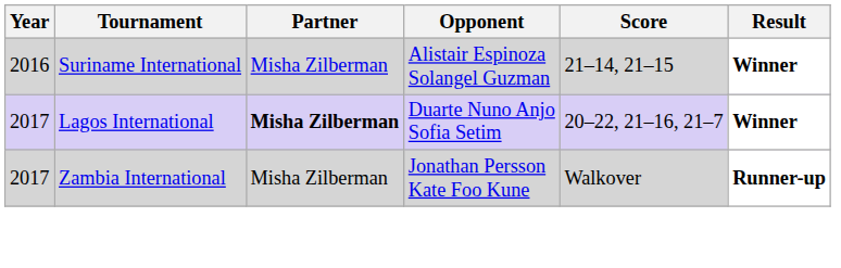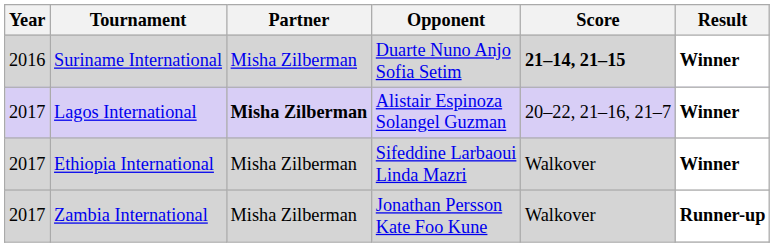 <table class="sortable wikitable" style="font-size: 90%;">
 <tr>
 <th>Year</th>
 <th>Tournament</th>
 <th>Partner</th>
 <th>Opponent</th>
 <th>Score</th>
 <th>Result</th>
 </tr>
 <tr style="background:#D5D5D5">
 <td align="center">2016</td>
 <td align="left"><a href='#'>Suriname International</a></td>
 <td align="left"> <a href='#'>Misha Zilberman</a></td>
-<td align="left"> <a href='#'>Alistair Espinoza</a><br> <a href='#'>Solangel Guzman</a></td>
-<td align="left">21–14, 21–15</td>
+<td align="left"> <a href='#'>Duarte Nuno Anjo</a><br> <a href='#'>Sofia Setim</a></td>
+<td align="left"><strong>21–14, 21–15</strong></td>
 <td style="text-align:left; background:white"> <strong>Winner</strong></td>
 </tr>
 <tr style="background:#D8CEF6">
 <td align="center">2017</td>
 <td align="left"><a href='#'>Lagos International</a></td>
 <td align="left"><strong> Misha Zilberman</strong></td>
-<td align="left"> <a href='#'>Duarte Nuno Anjo</a><br> <a href='#'>Sofia Setim</a></td>
+<td align="left"> <a href='#'>Alistair Espinoza</a><br> <a href='#'>Solangel Guzman</a></td>
 <td align="left">20–22, 21–16, 21–7</td>
+<td style="text-align:left; background:white"> <strong>Winner</strong></td>
+</tr>
+<tr style="background:#D5D5D5">
+<td align="center">2017</td>
+<td align="left"><a href='#'>Ethiopia International</a></td>
+<td align="left"> Misha Zilberman</td>
+<td align="left"> <a href='#'>Sifeddine Larbaoui</a><br> <a href='#'>Linda Mazri</a></td>
+<td align="left">Walkover</td>
 <td style="text-align:left; background:white"> <strong>Winner</strong></td>
 </tr>
 <tr style="background:#D5D5D5">
 <td align="center">2017</td>
 <td align="left"><a href='#'>Zambia International</a></td>
 <td align="left"> Misha Zilberman</td>
 <td align="left"> <a href='#'>Jonathan Persson</a><br> <a href='#'>Kate Foo Kune</a></td>
 <td align="left">Walkover</td>
 <td style="text-align:left; background:white"> <strong>Runner-up</strong></td>
 </tr>
 </table>
